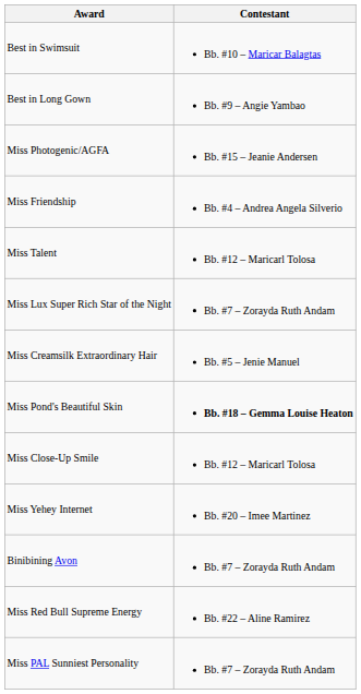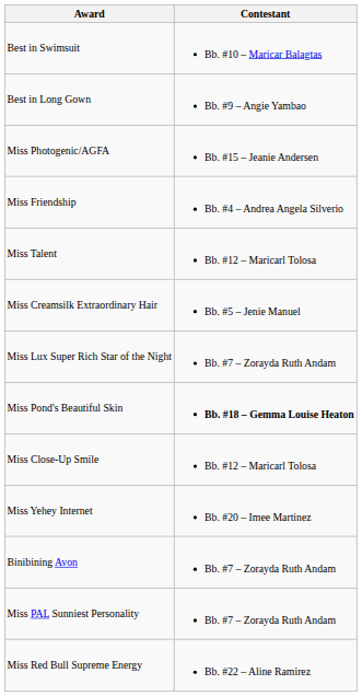 <table class="wikitable sortable" style="font-size: 95%;">
 <tr>
 <th>Award</th>
 <th>Contestant</th>
 </tr>
 <tr>
 <td>Best in Swimsuit</td>
 <td><br><ul><li>Bb. #10 – <a href='#'>Maricar Balagtas</a></li></ul></td>
 </tr>
 <tr>
 <td>Best in Long Gown</td>
 <td><br><ul><li>Bb. #9 – Angie Yambao</li></ul></td>
 </tr>
 <tr>
 <td>Miss Photogenic/AGFA</td>
 <td><br><ul><li>Bb. #15 – Jeanie Andersen</li></ul></td>
 </tr>
 <tr>
 <td>Miss Friendship</td>
 <td><br><ul><li>Bb. #4 – Andrea Angela Silverio</li></ul></td>
 </tr>
 <tr>
 <td>Miss Talent</td>
 <td><br><ul><li>Bb. #12 – Maricarl Tolosa</li></ul></td>
 </tr>
 <tr>
+<td>Miss Creamsilk Extraordinary Hair</td>
+<td><br><ul><li>Bb. #5 – Jenie Manuel</li></ul></td>
+</tr>
+<tr>
 <td>Miss Lux Super Rich Star of the Night</td>
 <td><br><ul><li>Bb. #7 – Zorayda Ruth Andam</li></ul></td>
-</tr>
-<tr>
-<td>Miss Creamsilk Extraordinary Hair</td>
-<td><br><ul><li>Bb. #5 – Jenie Manuel</li></ul></td>
 </tr>
 <tr>
 <td>Miss Pond's Beautiful Skin</td>
 <td><strong><br><ul><li>Bb. #18 – Gemma Louise Heaton</li></ul></strong></td>
 </tr>
 <tr>
 <td>Miss Close-Up Smile</td>
 <td><br><ul><li>Bb. #12 – Maricarl Tolosa</li></ul></td>
 </tr>
 <tr>
 <td>Miss Yehey Internet</td>
 <td><br><ul><li>Bb. #20 – Imee Martinez</li></ul></td>
 </tr>
 <tr>
 <td>Binibining <a href='#'>Avon</a></td>
 <td><br><ul><li>Bb. #7 – Zorayda Ruth Andam</li></ul></td>
 </tr>
 <tr>
+<td>Miss <a href='#'>PAL</a> Sunniest Personality</td>
+<td><br><ul><li>Bb. #7 – Zorayda Ruth Andam</li></ul></td>
+</tr>
+<tr>
 <td>Miss Red Bull Supreme Energy</td>
 <td><br><ul><li>Bb. #22 – Aline Ramirez</li></ul></td>
 </tr>
-<tr>
-<td>Miss <a href='#'>PAL</a> Sunniest Personality</td>
-<td><br><ul><li>Bb. #7 – Zorayda Ruth Andam</li></ul></td>
-</tr>
 </table>
